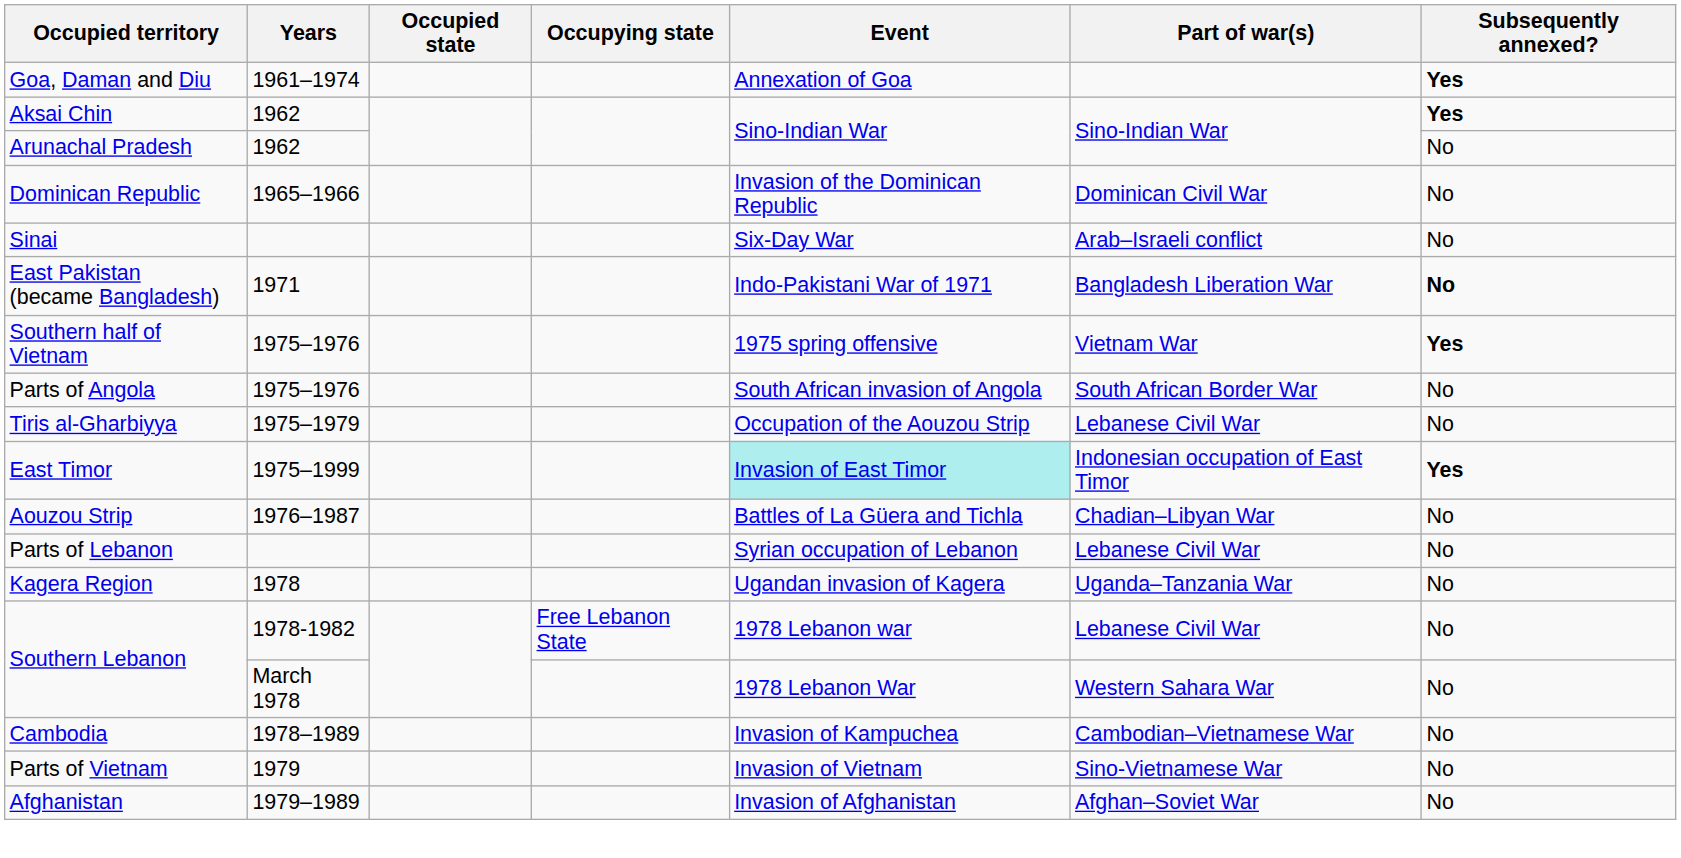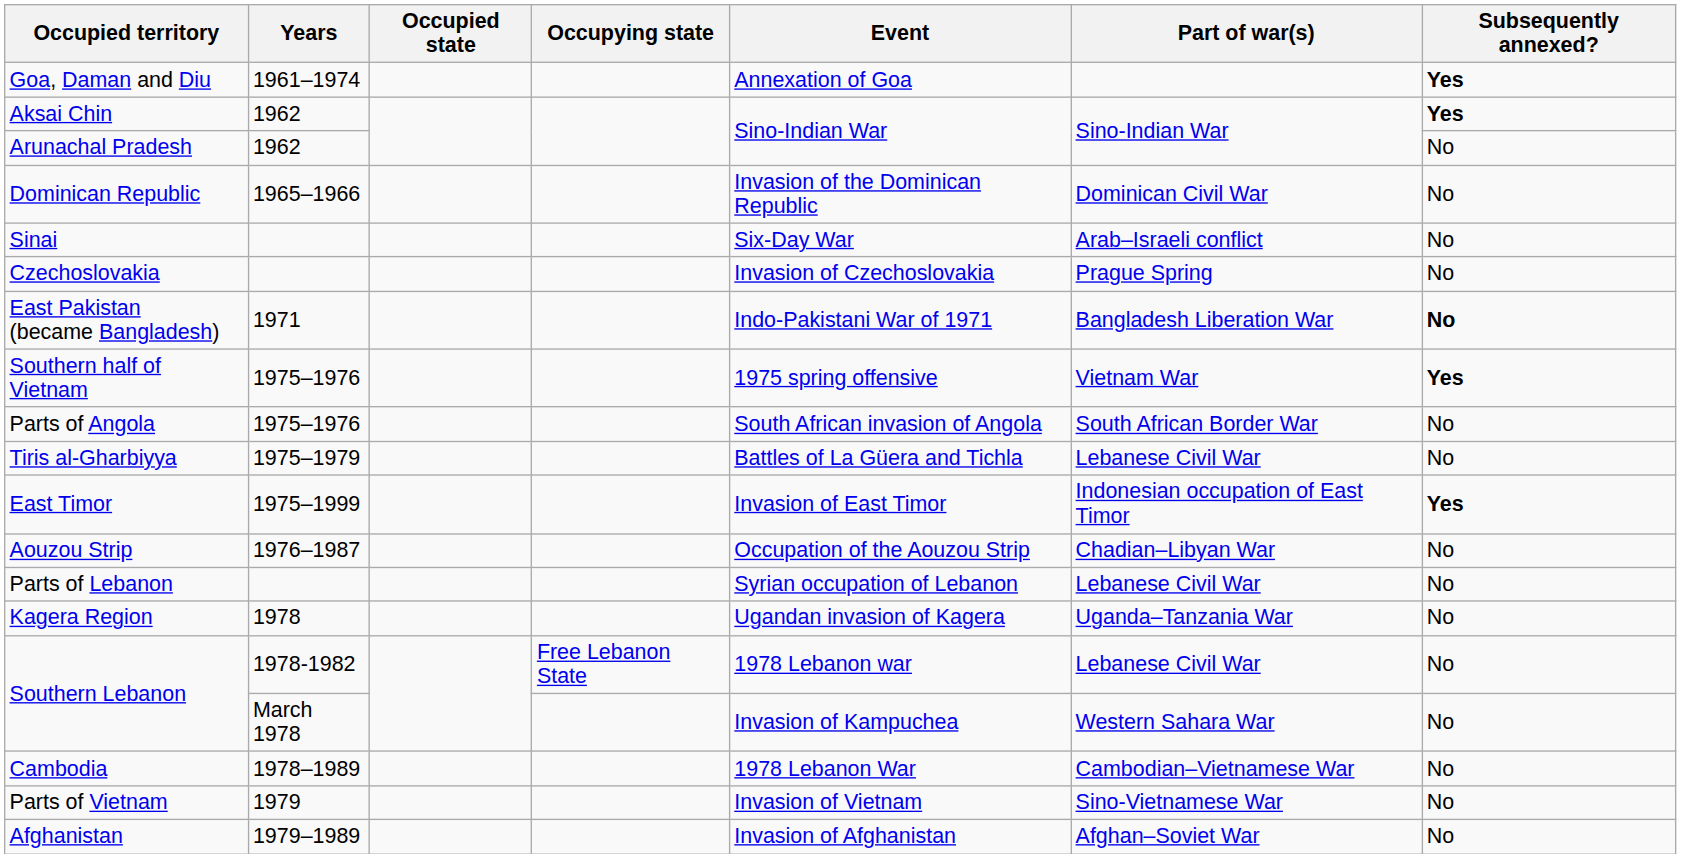 <table class="wikitable sortable">
 <tr>
 <th>Occupied territory</th>
 <th>Years</th>
 <th>Occupied state</th>
 <th>Occupying state</th>
 <th>Event</th>
 <th>Part of war(s)</th>
 <th>Subsequently annexed?</th>
 </tr>
 <tr>
 <td><a href='#'>Goa</a>, <a href='#'>Daman</a> and <a href='#'>Diu</a></td>
 <td>1961–1974</td>
 <td></td>
 <td></td>
 <td><a href='#'>Annexation of Goa</a></td>
 <td></td>
 <td><strong>Yes</strong></td>
 </tr>
 <tr>
 <td><a href='#'>Aksai Chin</a></td>
 <td>1962</td>
 <td rowspan=2></td>
 <td rowspan=2></td>
 <td rowspan=2><a href='#'>Sino-Indian War</a></td>
 <td rowspan=2><a href='#'>Sino-Indian War</a></td>
 <td><strong>Yes</strong></td>
 </tr>
 <tr>
 <td><a href='#'>Arunachal Pradesh</a></td>
 <td>1962</td>
 <td>No</td>
 </tr>
 <tr>
 <td><a href='#'>Dominican Republic</a></td>
 <td>1965–1966</td>
 <td></td>
 <td></td>
 <td><a href='#'>Invasion of the Dominican Republic</a></td>
 <td><a href='#'>Dominican Civil War</a></td>
 <td>No</td>
 </tr>
 <tr>
 <td><a href='#'>Sinai</a></td>
 <td></td>
 <td></td>
 <td></td>
 <td><a href='#'>Six-Day War</a></td>
 <td><a href='#'>Arab–Israeli conflict</a></td>
 <td>No</td>
 </tr>
 <tr>
+<td><a href='#'>Czechoslovakia</a></td>
+<td></td>
+<td></td>
+<td></td>
+<td><a href='#'>Invasion of Czechoslovakia</a></td>
+<td><a href='#'>Prague Spring</a></td>
+<td>No</td>
+</tr>
+<tr>
 <td><a href='#'>East Pakistan</a><br>(became <a href='#'>Bangladesh</a>)</td>
 <td>1971</td>
 <td></td>
 <td></td>
 <td><a href='#'>Indo-Pakistani War of 1971</a></td>
 <td><a href='#'>Bangladesh Liberation War</a></td>
 <td><strong>No</strong></td>
 </tr>
 <tr>
 <td><a href='#'>Southern half of Vietnam</a></td>
 <td>1975–1976</td>
 <td></td>
 <td></td>
 <td><a href='#'>1975 spring offensive</a></td>
 <td><a href='#'>Vietnam War</a></td>
 <td><strong>Yes</strong></td>
 </tr>
 <tr>
 <td>Parts of <a href='#'>Angola</a></td>
 <td>1975–1976</td>
 <td></td>
 <td></td>
 <td><a href='#'>South African invasion of Angola</a></td>
 <td><a href='#'>South African Border War</a></td>
 <td>No</td>
 </tr>
 <tr>
 <td><a href='#'>Tiris al-Gharbiyya</a></td>
 <td>1975–1979</td>
 <td></td>
 <td></td>
-<td><a href='#'>Occupation of the Aouzou Strip</a></td>
+<td><a href='#'>Battles of La Güera and Tichla</a></td>
 <td><a href='#'>Lebanese Civil War</a></td>
 <td>No</td>
 </tr>
 <tr>
 <td><a href='#'>East Timor</a></td>
 <td>1975–1999</td>
 <td></td>
 <td></td>
-<td style="background: paleturquoise;"><a href='#'>Invasion of East Timor</a></td>
+<td><a href='#'>Invasion of East Timor</a></td>
 <td><a href='#'>Indonesian occupation of East Timor</a></td>
 <td><strong>Yes</strong></td>
 </tr>
 <tr>
 <td><a href='#'>Aouzou Strip</a></td>
 <td>1976–1987</td>
 <td></td>
 <td></td>
-<td><a href='#'>Battles of La Güera and Tichla</a></td>
+<td><a href='#'>Occupation of the Aouzou Strip</a></td>
 <td><a href='#'>Chadian–Libyan War</a></td>
 <td>No</td>
 </tr>
 <tr>
 <td>Parts of <a href='#'>Lebanon</a></td>
 <td></td>
 <td></td>
 <td></td>
 <td><a href='#'>Syrian occupation of Lebanon</a></td>
 <td><a href='#'>Lebanese Civil War</a></td>
 <td>No</td>
 </tr>
 <tr>
 <td><a href='#'>Kagera Region</a></td>
 <td>1978</td>
 <td></td>
 <td></td>
 <td><a href='#'>Ugandan invasion of Kagera</a></td>
 <td><a href='#'>Uganda–Tanzania War</a></td>
 <td>No</td>
 </tr>
 <tr>
 <td rowspan=2><a href='#'>Southern Lebanon</a></td>
 <td>1978-1982</td>
 <td rowspan=2></td>
 <td> <a href='#'>Free Lebanon State</a></td>
 <td><a href='#'>1978 Lebanon war</a></td>
 <td><a href='#'>Lebanese Civil War</a></td>
 <td>No</td>
 </tr>
 <tr>
 <td>March 1978</td>
 <td></td>
-<td><a href='#'>1978 Lebanon War</a></td>
+<td><a href='#'>Invasion of Kampuchea</a></td>
 <td><a href='#'>Western Sahara War</a></td>
 <td>No</td>
 </tr>
 <tr>
 <td><a href='#'>Cambodia</a></td>
 <td>1978–1989</td>
 <td></td>
 <td></td>
-<td><a href='#'>Invasion of Kampuchea</a></td>
+<td><a href='#'>1978 Lebanon War</a></td>
 <td><a href='#'>Cambodian–Vietnamese War</a></td>
 <td>No</td>
 </tr>
 <tr>
 <td>Parts of <a href='#'>Vietnam</a></td>
 <td>1979</td>
 <td></td>
 <td></td>
 <td><a href='#'>Invasion of Vietnam</a></td>
 <td><a href='#'>Sino-Vietnamese War</a></td>
 <td>No</td>
 </tr>
 <tr>
 <td><a href='#'>Afghanistan</a></td>
 <td>1979–1989</td>
 <td></td>
 <td></td>
 <td><a href='#'>Invasion of Afghanistan</a></td>
 <td><a href='#'>Afghan–Soviet War</a></td>
 <td>No</td>
 </tr>
 </table>
